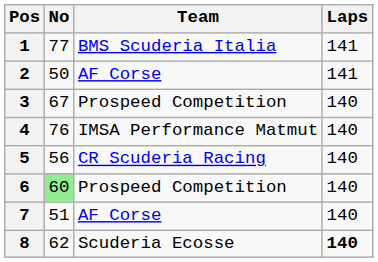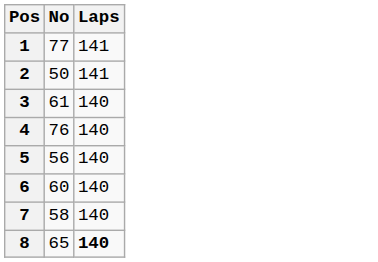 <table class="wikitable" style="font-size: 95%;">
 <tr>
 <th>Pos</th>
 <th>No</th>
-<th>Team</th>
 <th>Laps</th>
 </tr>
 <tr>
 <th>1</th>
 <td>77</td>
-<td> <a href='#'>BMS Scuderia Italia</a></td>
 <td>141</td>
 </tr>
 <tr>
 <th>2</th>
 <td>50</td>
-<td> <a href='#'>AF Corse</a></td>
 <td>141</td>
 </tr>
 <tr>
 <th>3</th>
-<td>67</td>
-<td> Prospeed Competition</td>
+<td>61</td>
 <td>140</td>
 </tr>
 <tr>
 <th>4</th>
 <td>76</td>
-<td> IMSA Performance Matmut</td>
 <td>140</td>
 </tr>
 <tr>
 <th>5</th>
 <td>56</td>
-<td> <a href='#'>CR Scuderia Racing</a></td>
 <td>140</td>
 </tr>
 <tr>
 <th>6</th>
-<td style="background: lightgreen;">60</td>
-<td> Prospeed Competition</td>
+<td>60</td>
 <td>140</td>
 </tr>
 <tr>
 <th>7</th>
-<td>51</td>
-<td> <a href='#'>AF Corse</a></td>
+<td>58</td>
 <td>140</td>
 </tr>
 <tr>
 <th>8</th>
-<td>62</td>
-<td> Scuderia Ecosse</td>
+<td>65</td>
 <td><strong>140</strong></td>
 </tr>
 </table>
